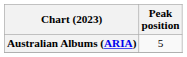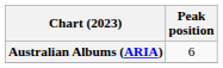 <table class="wikitable sortable plainrowheaders" style="text-align:center">
 <tr>
 <th scope="col">Chart (2023)</th>
 <th scope="col">Peak<br>position</th>
 </tr>
 <tr>
 <th scope="row">Australian Albums (<a href='#'>ARIA</a>)</th>
-<td>5</td>
+<td>6</td>
 </tr>
 <tr>
 </tr>
 <tr>
 </tr>
 </table>
